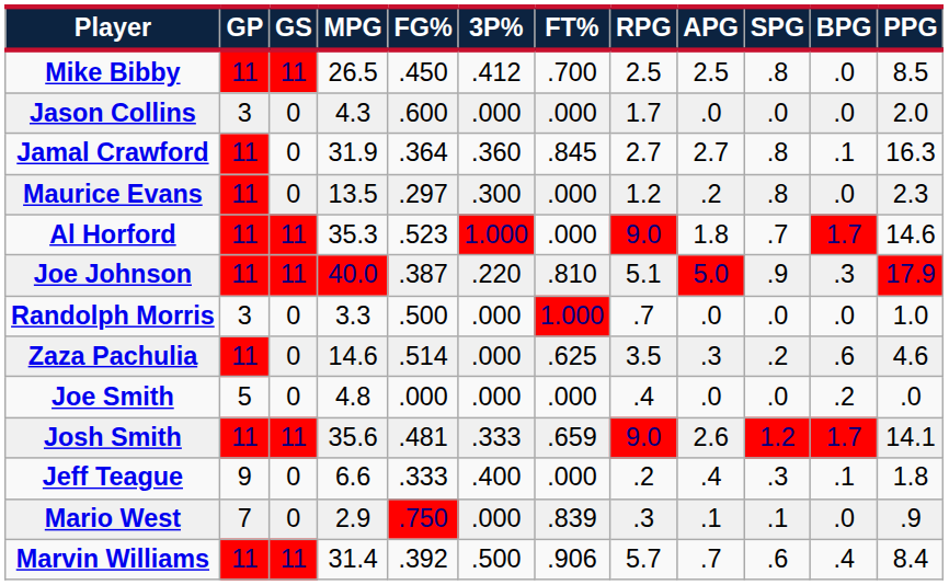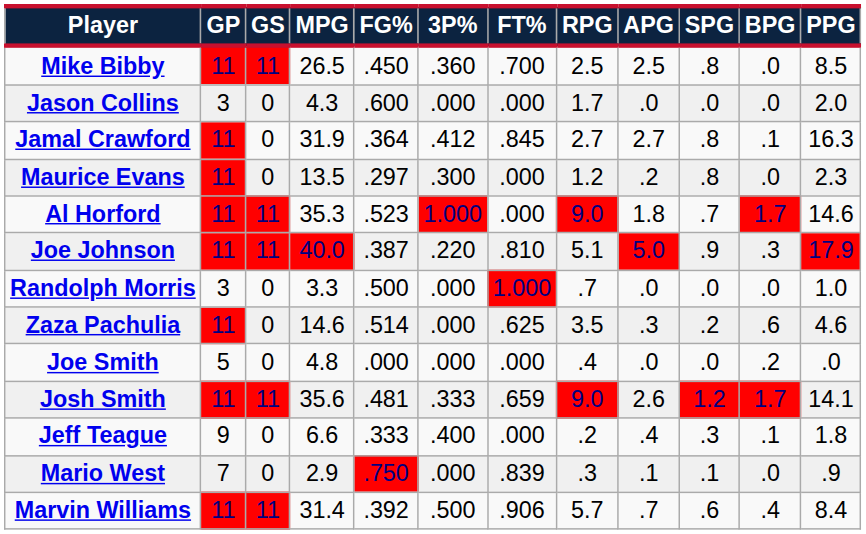 <table class="wikitable sortable" style="text-align:right;">
 <tr>
 <th style="background:#0C2340; color:#FFFFFF; border-top:#C8102E 3px solid; border-bottom:#C8102E 3px solid;">Player</th>
 <th style="background:#0C2340; color:#FFFFFF; border-top:#C8102E 3px solid; border-bottom:#C8102E 3px solid;">GP</th>
 <th style="background:#0C2340; color:#FFFFFF; border-top:#C8102E 3px solid; border-bottom:#C8102E 3px solid;">GS</th>
 <th style="background:#0C2340; color:#FFFFFF; border-top:#C8102E 3px solid; border-bottom:#C8102E 3px solid;">MPG</th>
 <th style="background:#0C2340; color:#FFFFFF; border-top:#C8102E 3px solid; border-bottom:#C8102E 3px solid;">FG%</th>
 <th style="background:#0C2340; color:#FFFFFF; border-top:#C8102E 3px solid; border-bottom:#C8102E 3px solid;">3P%</th>
 <th style="background:#0C2340; color:#FFFFFF; border-top:#C8102E 3px solid; border-bottom:#C8102E 3px solid;">FT%</th>
 <th style="background:#0C2340; color:#FFFFFF; border-top:#C8102E 3px solid; border-bottom:#C8102E 3px solid;">RPG</th>
 <th style="background:#0C2340; color:#FFFFFF; border-top:#C8102E 3px solid; border-bottom:#C8102E 3px solid;">APG</th>
 <th style="background:#0C2340; color:#FFFFFF; border-top:#C8102E 3px solid; border-bottom:#C8102E 3px solid;">SPG</th>
 <th style="background:#0C2340; color:#FFFFFF; border-top:#C8102E 3px solid; border-bottom:#C8102E 3px solid;">BPG</th>
 <th style="background:#0C2340; color:#FFFFFF; border-top:#C8102E 3px solid; border-bottom:#C8102E 3px solid;">PPG</th>
 </tr>
 <tr style="text-align:center;" bgcolor="">
 <td><strong><a href='#'>Mike Bibby</a></strong></td>
 <td style="background:#f00; color:navy;">11</td>
 <td style="background:#f00; color:navy;">11</td>
 <td>26.5</td>
 <td>.450</td>
-<td>.412</td>
+<td>.360</td>
 <td>.700</td>
 <td>2.5</td>
 <td>2.5</td>
 <td>.8</td>
 <td>.0</td>
 <td>8.5</td>
 </tr>
 <tr style="text-align:center; background:#f0f0f0;">
 <td><strong><a href='#'>Jason Collins</a></strong></td>
 <td>3</td>
 <td>0</td>
 <td>4.3</td>
 <td>.600</td>
 <td>.000</td>
 <td>.000</td>
 <td>1.7</td>
 <td>.0</td>
 <td>.0</td>
 <td>.0</td>
 <td>2.0</td>
 </tr>
 <tr style="text-align:center;" bgcolor="">
 <td><strong><a href='#'>Jamal Crawford</a></strong></td>
 <td style="background:#f00; color:navy;">11</td>
 <td>0</td>
 <td>31.9</td>
 <td>.364</td>
-<td>.360</td>
+<td>.412</td>
 <td>.845</td>
 <td>2.7</td>
 <td>2.7</td>
 <td>.8</td>
 <td>.1</td>
 <td>16.3</td>
 </tr>
 <tr style="text-align:center; background:#f0f0f0;">
 <td><strong><a href='#'>Maurice Evans</a></strong></td>
 <td style="background:#f00; color:navy;">11</td>
 <td>0</td>
 <td>13.5</td>
 <td>.297</td>
 <td>.300</td>
 <td>.000</td>
 <td>1.2</td>
 <td>.2</td>
 <td>.8</td>
 <td>.0</td>
 <td>2.3</td>
 </tr>
 <tr style="text-align:center;" bgcolor="">
 <td><strong><a href='#'>Al Horford</a></strong></td>
 <td style="background:#f00; color:navy;">11</td>
 <td style="background:#f00; color:navy;">11</td>
 <td>35.3</td>
 <td>.523</td>
 <td style="background:#f00; color:navy;">1.000</td>
 <td>.000</td>
 <td style="background:#f00; color:navy;">9.0</td>
 <td>1.8</td>
 <td>.7</td>
 <td style="background:#f00; color:navy;">1.7</td>
 <td>14.6</td>
 </tr>
 <tr style="text-align:center; background:#f0f0f0;">
 <td><strong><a href='#'>Joe Johnson</a></strong></td>
 <td style="background:#f00; color:navy;">11</td>
 <td style="background:#f00; color:navy;">11</td>
 <td style="background:#f00; color:navy;">40.0</td>
 <td>.387</td>
 <td>.220</td>
 <td>.810</td>
 <td>5.1</td>
 <td style="background:#f00; color:navy;">5.0</td>
 <td>.9</td>
 <td>.3</td>
 <td style="background:#f00; color:navy;">17.9</td>
 </tr>
 <tr style="text-align:center;" bgcolor="">
 <td><strong><a href='#'>Randolph Morris</a></strong></td>
 <td>3</td>
 <td>0</td>
 <td>3.3</td>
 <td>.500</td>
 <td>.000</td>
 <td style="background:#f00; color:navy;">1.000</td>
 <td>.7</td>
 <td>.0</td>
 <td>.0</td>
 <td>.0</td>
 <td>1.0</td>
 </tr>
 <tr style="text-align:center; background:#f0f0f0;">
 <td><strong><a href='#'>Zaza Pachulia</a></strong></td>
 <td style="background:#f00; color:navy;">11</td>
 <td>0</td>
 <td>14.6</td>
 <td>.514</td>
 <td>.000</td>
 <td>.625</td>
 <td>3.5</td>
 <td>.3</td>
 <td>.2</td>
 <td>.6</td>
 <td>4.6</td>
 </tr>
 <tr style="text-align:center;" bgcolor="">
 <td><strong><a href='#'>Joe Smith</a></strong></td>
 <td>5</td>
 <td>0</td>
 <td>4.8</td>
 <td>.000</td>
 <td>.000</td>
 <td>.000</td>
 <td>.4</td>
 <td>.0</td>
 <td>.0</td>
 <td>.2</td>
 <td>.0</td>
 </tr>
 <tr style="text-align:center; background:#f0f0f0;">
 <td><strong><a href='#'>Josh Smith</a></strong></td>
 <td style="background:#f00; color:navy;">11</td>
 <td style="background:#f00; color:navy;">11</td>
 <td>35.6</td>
 <td>.481</td>
 <td>.333</td>
 <td>.659</td>
 <td style="background:#f00; color:navy;">9.0</td>
 <td>2.6</td>
 <td style="background:#f00; color:navy;">1.2</td>
 <td style="background:#f00; color:navy;">1.7</td>
 <td>14.1</td>
 </tr>
 <tr style="text-align:center;" bgcolor="">
 <td><strong><a href='#'>Jeff Teague</a></strong></td>
 <td>9</td>
 <td>0</td>
 <td>6.6</td>
 <td>.333</td>
 <td>.400</td>
 <td>.000</td>
 <td>.2</td>
 <td>.4</td>
 <td>.3</td>
 <td>.1</td>
 <td>1.8</td>
 </tr>
 <tr style="text-align:center; background:#f0f0f0;">
 <td><strong><a href='#'>Mario West</a></strong></td>
 <td>7</td>
 <td>0</td>
 <td>2.9</td>
 <td style="background:#f00; color:navy;">.750</td>
 <td>.000</td>
 <td>.839</td>
 <td>.3</td>
 <td>.1</td>
 <td>.1</td>
 <td>.0</td>
 <td>.9</td>
 </tr>
 <tr style="text-align:center;" bgcolor="">
 <td><strong><a href='#'>Marvin Williams</a></strong></td>
 <td style="background:#f00; color:navy;">11</td>
 <td style="background:#f00; color:navy;">11</td>
 <td>31.4</td>
 <td>.392</td>
 <td>.500</td>
 <td>.906</td>
 <td>5.7</td>
 <td>.7</td>
 <td>.6</td>
 <td>.4</td>
 <td>8.4</td>
 </tr>
 </table>
